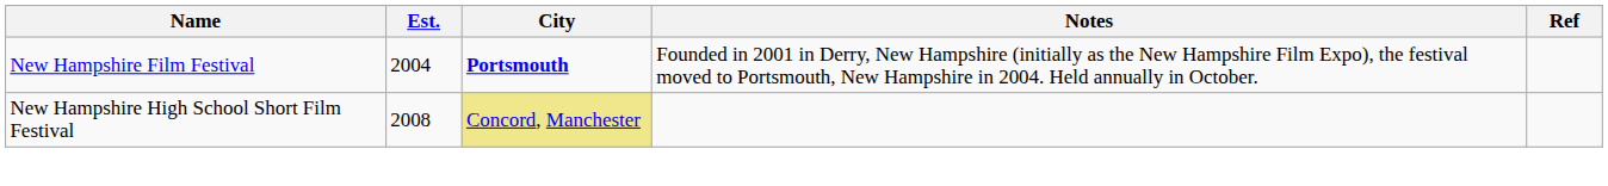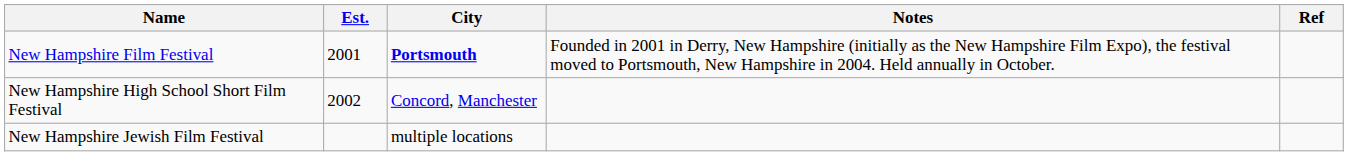 <table class="wikitable sortable" width=100%>
 <tr>
 <th style="width:20%;">Name</th>
 <th style="width:4%;"><a href='#'>Est.</a></th>
 <th style="width:10%;">City</th>
 <th style="width:46%;">Notes</th>
 <th style="width:4%;">Ref</th>
 </tr>
 <tr>
 <td><a href='#'>New Hampshire Film Festival</a></td>
-<td>2004</td>
+<td>2001</td>
 <td><strong><a href='#'>Portsmouth</a></strong></td>
 <td>Founded in 2001 in Derry, New Hampshire (initially as the New Hampshire Film Expo), the festival moved to Portsmouth, New Hampshire in 2004. Held annually in October.</td>
 <td></td>
 </tr>
 <tr>
 <td>New Hampshire High School Short Film Festival</td>
-<td>2008</td>
-<td style="background: khaki;"><a href='#'>Concord</a>, <a href='#'>Manchester</a></td>
+<td>2002</td>
+<td><a href='#'>Concord</a>, <a href='#'>Manchester</a></td>
+<td></td>
+<td></td>
+</tr>
+<tr>
+<td>New Hampshire Jewish Film Festival</td>
+<td></td>
+<td>multiple locations</td>
 <td></td>
 <td></td>
 </tr>
 </table>
